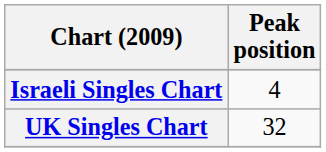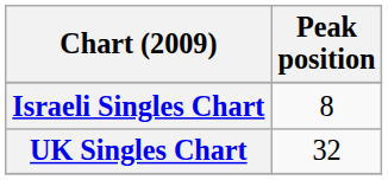 <table class="wikitable sortable plainrowheaders" style="text-align:center">
 <tr>
 <th>Chart (2009)</th>
 <th>Peak<br>position</th>
 </tr>
 <tr>
 </tr>
 <tr>
 <th scope="row"><a href='#'>Israeli Singles Chart</a></th>
-<td align="center">4</td>
+<td align="center">8</td>
 </tr>
 <tr>
 <th scope="row"><a href='#'>UK Singles Chart</a></th>
 <td align="center">32</td>
 </tr>
 <tr>
 </tr>
 </table>
